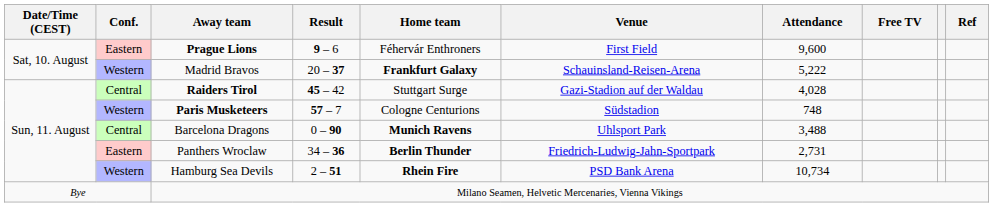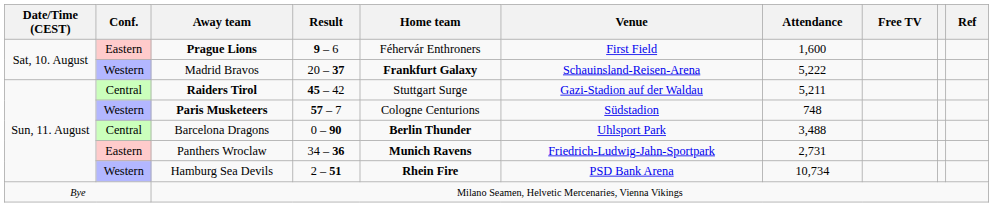 <table class="mw-collapsible wikitable" style="font-size:95%; text-align:center; width:80em">
 <tr>
 <th style="width:7em;">Date/Time (CEST)</th>
 <th style="width:4em;">Conf.</th>
 <th style="width:11em;">Away team</th>
 <th style="width:5em;">Result</th>
 <th style="width:11em;">Home team</th>
 <th>Venue</th>
 <th>Attendance</th>
 <th>Free TV</th>
 <th></th>
 <th style="width:3em;">Ref</th>
 </tr>
 <tr>
 <td rowspan="2">Sat, 10. August<br></td>
 <td style="background:#FFCBCB">Eastern</td>
 <td><strong>Prague Lions</strong></td>
 <td><strong>9</strong> – 6</td>
 <td>Féhervár Enthroners</td>
 <td><a href='#'>First Field</a></td>
-<td>9,600</td>
+<td>1,600</td>
 <td></td>
 <td></td>
 <td></td>
 </tr>
 <tr>
 <td style="background:#B3B7FF">Western</td>
 <td>Madrid Bravos</td>
 <td>20 – <strong>37</strong></td>
 <td><strong>Frankfurt Galaxy</strong></td>
 <td><a href='#'>Schauinsland-Reisen-Arena</a></td>
 <td>5,222</td>
 <td></td>
 <td></td>
 <td></td>
 </tr>
 <tr>
 <td rowspan="5">Sun, 11. August<br></td>
 <td style="background:#CBFFBC">Central</td>
 <td><strong>Raiders Tirol</strong></td>
 <td><strong>45</strong> – 42</td>
 <td>Stuttgart Surge</td>
 <td><a href='#'>Gazi-Stadion auf der Waldau</a></td>
-<td>4,028</td>
+<td>5,211</td>
 <td></td>
 <td></td>
 <td></td>
 </tr>
 <tr>
 <td style="background:#B3B7FF">Western</td>
 <td><strong>Paris Musketeers</strong></td>
 <td><strong>57</strong> – 7</td>
 <td>Cologne Centurions</td>
 <td><a href='#'>Südstadion</a></td>
 <td>748</td>
 <td></td>
 <td></td>
 <td></td>
 </tr>
 <tr>
 <td style="background:#CBFFBC">Central</td>
 <td>Barcelona Dragons</td>
 <td>0 – <strong>90</strong></td>
-<td><strong>Munich Ravens</strong></td>
+<td><strong>Berlin Thunder</strong></td>
 <td><a href='#'>Uhlsport Park</a></td>
 <td>3,488</td>
 <td></td>
 <td></td>
 <td></td>
 </tr>
 <tr>
 <td style="background:#FFCBCB">Eastern</td>
 <td>Panthers Wroclaw</td>
 <td>34 – <strong>36</strong></td>
-<td><strong>Berlin Thunder</strong></td>
+<td><strong>Munich Ravens</strong></td>
 <td><a href='#'>Friedrich-Ludwig-Jahn-Sportpark</a></td>
 <td>2,731</td>
 <td></td>
 <td></td>
 <td></td>
 </tr>
 <tr>
 <td style="background:#B3B7FF">Western</td>
 <td>Hamburg Sea Devils</td>
 <td>2 – <strong>51</strong></td>
 <td><strong>Rhein Fire</strong></td>
 <td><a href='#'>PSD Bank Arena</a></td>
 <td>10,734</td>
 <td></td>
 <td></td>
 <td></td>
 </tr>
 <tr>
 <td colspan="2"><em><small>Bye</small></em></td>
 <td colspan="8"><small>Milano Seamen, Helvetic Mercenaries, Vienna Vikings</small></td>
 </tr>
 </table>
